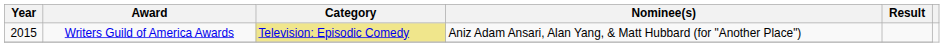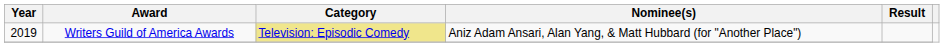 <table class="wikitable sortable" style="width:100%">
 <tr>
 <th scope="col">Year</th>
 <th scope="col">Award</th>
 <th scope="col">Category</th>
 <th scope="col">Nominee(s)</th>
 <th scope="col">Result</th>
 <th scope="col" class="unsortable"></th>
 </tr>
 <tr>
-<td align="center">2015</td>
+<td align="center">2019</td>
 <td align="center"><a href='#'>Writers Guild of America Awards</a></td>
 <td style="background: khaki;"><a href='#'>Television: Episodic Comedy</a></td>
 <td>Aniz Adam Ansari, Alan Yang, & Matt Hubbard (for "Another Place")</td>
 <td></td>
 <td align="center" rowspan="3"></td>
 </tr>
 <tr>
 </tr>
 </table>
